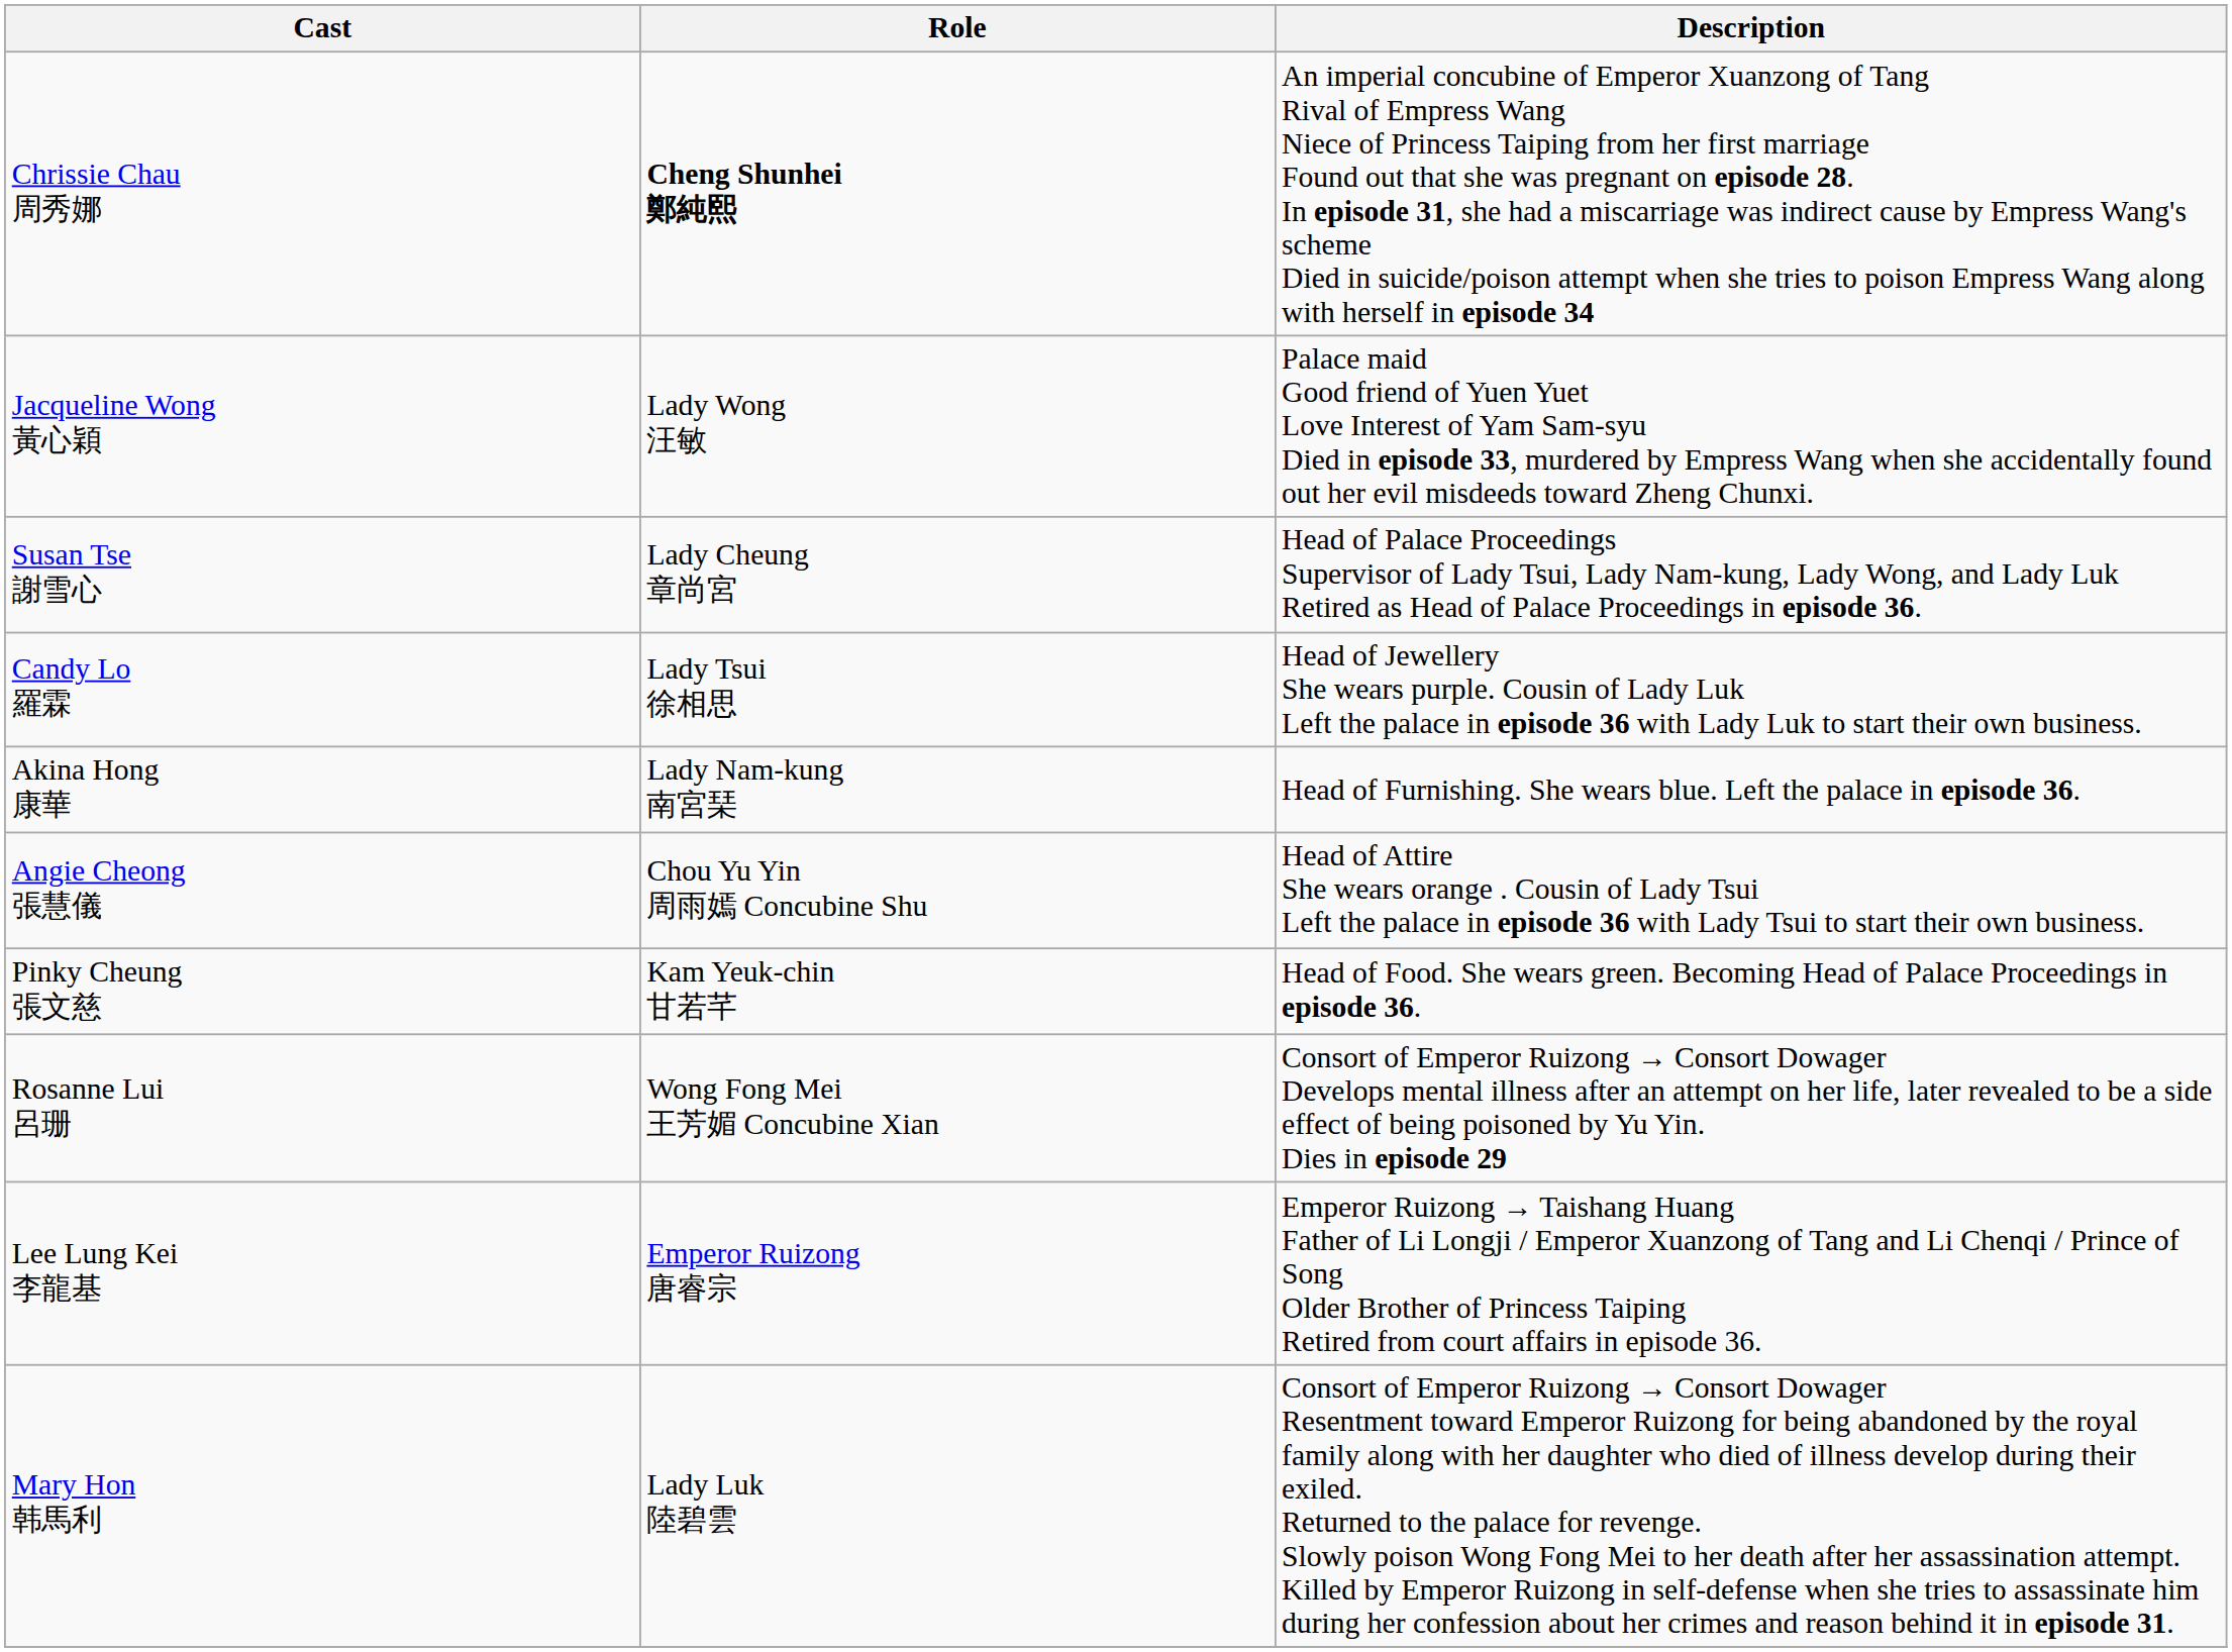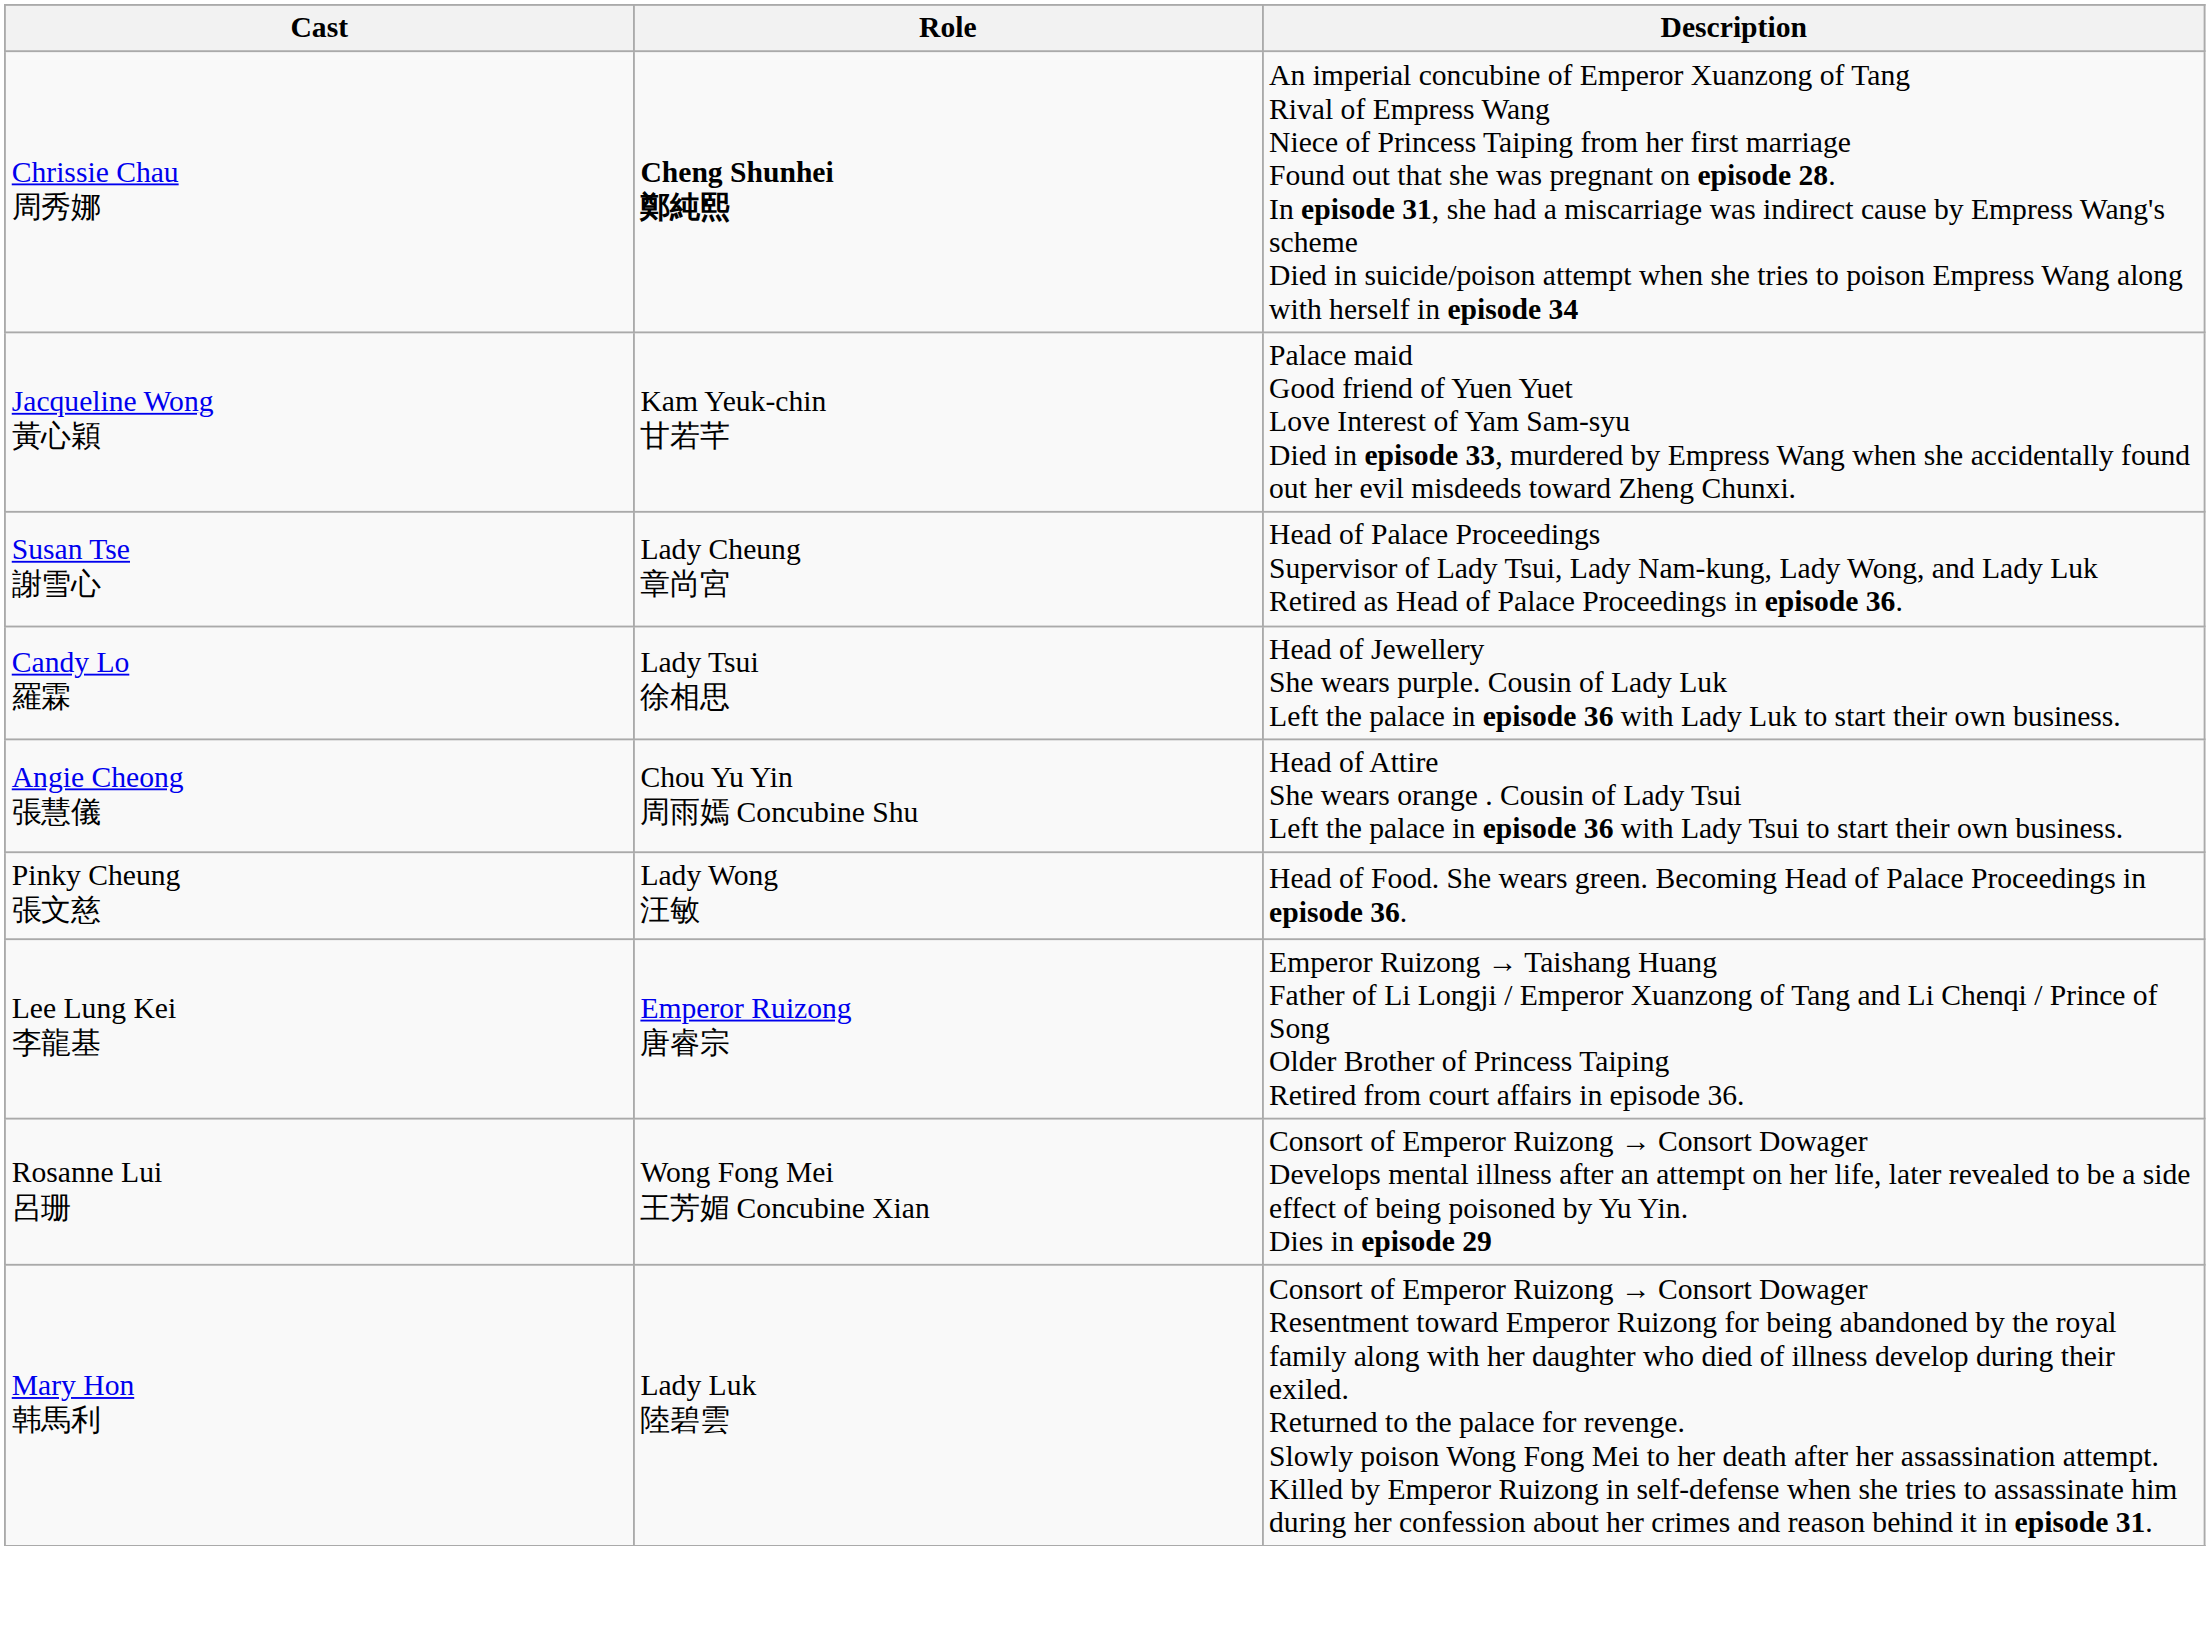 <table class="wikitable" width="60%">
 <tr>
 <th style="width:10%">Cast</th>
 <th style="width:10%">Role</th>
 <th style="width:15%">Description</th>
 </tr>
 <tr>
 <td><a href='#'>Chrissie Chau</a><br> 周秀娜</td>
 <td><strong>Cheng Shunhei <br> 鄭純熙</strong></td>
 <td>An imperial concubine of Emperor Xuanzong of Tang <br>Rival of Empress Wang <br>Niece of Princess Taiping from her first marriage <br>Found out that she was pregnant on <strong>episode 28</strong>.  <br>In <strong>episode 31</strong>, she had a miscarriage was indirect cause by Empress Wang's scheme <br>Died in suicide/poison attempt when she tries to poison Empress Wang along with herself in <strong>episode 34</strong></td>
 </tr>
 <tr>
 <td><a href='#'>Jacqueline Wong</a><br>黃心穎</td>
-<td>Lady Wong <br> 汪敏</td>
+<td>Kam Yeuk-chin <br> 甘若芊</td>
 <td>Palace maid <br>Good friend of Yuen Yuet   <br>Love Interest of Yam Sam-syu <br>Died in <strong>episode 33</strong>, murdered by Empress Wang when she accidentally found out her evil misdeeds toward Zheng Chunxi.</td>
 </tr>
 <tr>
 <td><a href='#'>Susan Tse</a> <br> 謝雪心</td>
 <td>Lady Cheung  <br> 章尚宮</td>
 <td>Head of Palace Proceedings <br>Supervisor of Lady Tsui, Lady Nam-kung, Lady Wong, and  Lady Luk <br>Retired as Head of Palace Proceedings in <strong>episode 36</strong>.</td>
 </tr>
 <tr>
 <td><a href='#'>Candy Lo</a> <br>羅霖</td>
 <td>Lady Tsui <br> 徐相思</td>
 <td>Head of Jewellery  <br>She wears purple. Cousin of Lady Luk <br>Left the palace in <strong>episode 36</strong> with Lady Luk to start their own business.</td>
 </tr>
-<tr .>
-<td>Akina Hong <br>康華</td>
-<td>Lady Nam-kung <br> 南宮琹</td>
-<td>Head of Furnishing.  She wears blue.  Left the palace in <strong>episode 36</strong>.</td>
-</tr>
 <tr>
 <td><a href='#'>Angie Cheong</a><br>張慧儀</td>
 <td>Chou Yu Yin  <br> 周雨嫣 Concubine Shu</td>
 <td>Head of Attire <br>She wears orange . Cousin of Lady Tsui <br>Left the palace in <strong>episode 36</strong> with Lady Tsui to start their own business.</td>
 </tr>
 <tr>
 <td>Pinky Cheung<br>張文慈</td>
-<td>Kam Yeuk-chin <br> 甘若芊</td>
+<td>Lady Wong <br> 汪敏</td>
 <td>Head of Food.  She wears green. Becoming Head of Palace Proceedings in <strong>episode 36</strong>.</td>
+</tr>
+<tr>
+<td>Lee Lung Kei <br> 李龍基</td>
+<td><a href='#'>Emperor Ruizong</a> <br> 唐睿宗</td>
+<td>Emperor Ruizong → Taishang Huang <br>Father of Li Longji / Emperor Xuanzong of Tang and Li Chenqi / Prince of Song <br>Older Brother of Princess Taiping <br>Retired from court affairs in episode 36.</td>
 </tr>
 <tr>
 <td>Rosanne Lui <br> 呂珊</td>
 <td>Wong Fong Mei  <br> 王芳媚 Concubine Xian</td>
 <td>Consort of Emperor Ruizong → Consort Dowager <br>Develops mental illness after an attempt on her life, later revealed to be a side effect of being poisoned by Yu Yin. <br>Dies in <strong>episode 29</strong></td>
-</tr>
-<tr>
-<td>Lee Lung Kei <br> 李龍基</td>
-<td><a href='#'>Emperor Ruizong</a> <br> 唐睿宗</td>
-<td>Emperor Ruizong → Taishang Huang <br>Father of Li Longji / Emperor Xuanzong of Tang and Li Chenqi / Prince of Song <br>Older Brother of Princess Taiping <br>Retired from court affairs in episode 36.</td>
 </tr>
 <tr>
 <td><a href='#'>Mary Hon</a> <br> 韩馬利</td>
 <td>Lady Luk <br>陸碧雲</td>
 <td>Consort of Emperor Ruizong → Consort Dowager <br>Resentment toward Emperor Ruizong for being abandoned by the royal family along with her daughter who died of illness develop during their exiled. <br>Returned to the palace for revenge. <br>Slowly poison Wong Fong Mei to her death after her assassination attempt. <br>Killed by Emperor Ruizong in self-defense when she tries to assassinate him during her confession about her crimes and reason behind it in <strong>episode 31</strong>.</td>
 </tr>
 <tr>
 </tr>
 </table>
